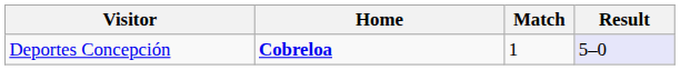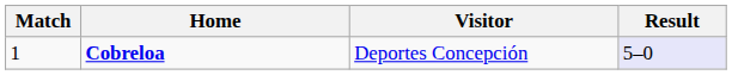 <table class="wikitable" width=65%>
 <tr>
+<th width=6%>Match</th>
+<th width=30%>Home</th>
 <th width=30%>Visitor</th>
-<th width=30%>Home</th>
-<th width=6%>Match</th>
 <th width=12%>Result</th>
 </tr>
 <tr>
+<td>1</td>
+<td><strong><a href='#'>Cobreloa</a></strong></td>
 <td><a href='#'>Deportes Concepción</a></td>
-<td><strong><a href='#'>Cobreloa</a></strong></td>
-<td>1</td>
 <td style="background: lavender;">5–0</td>
 </tr>
 </table>
